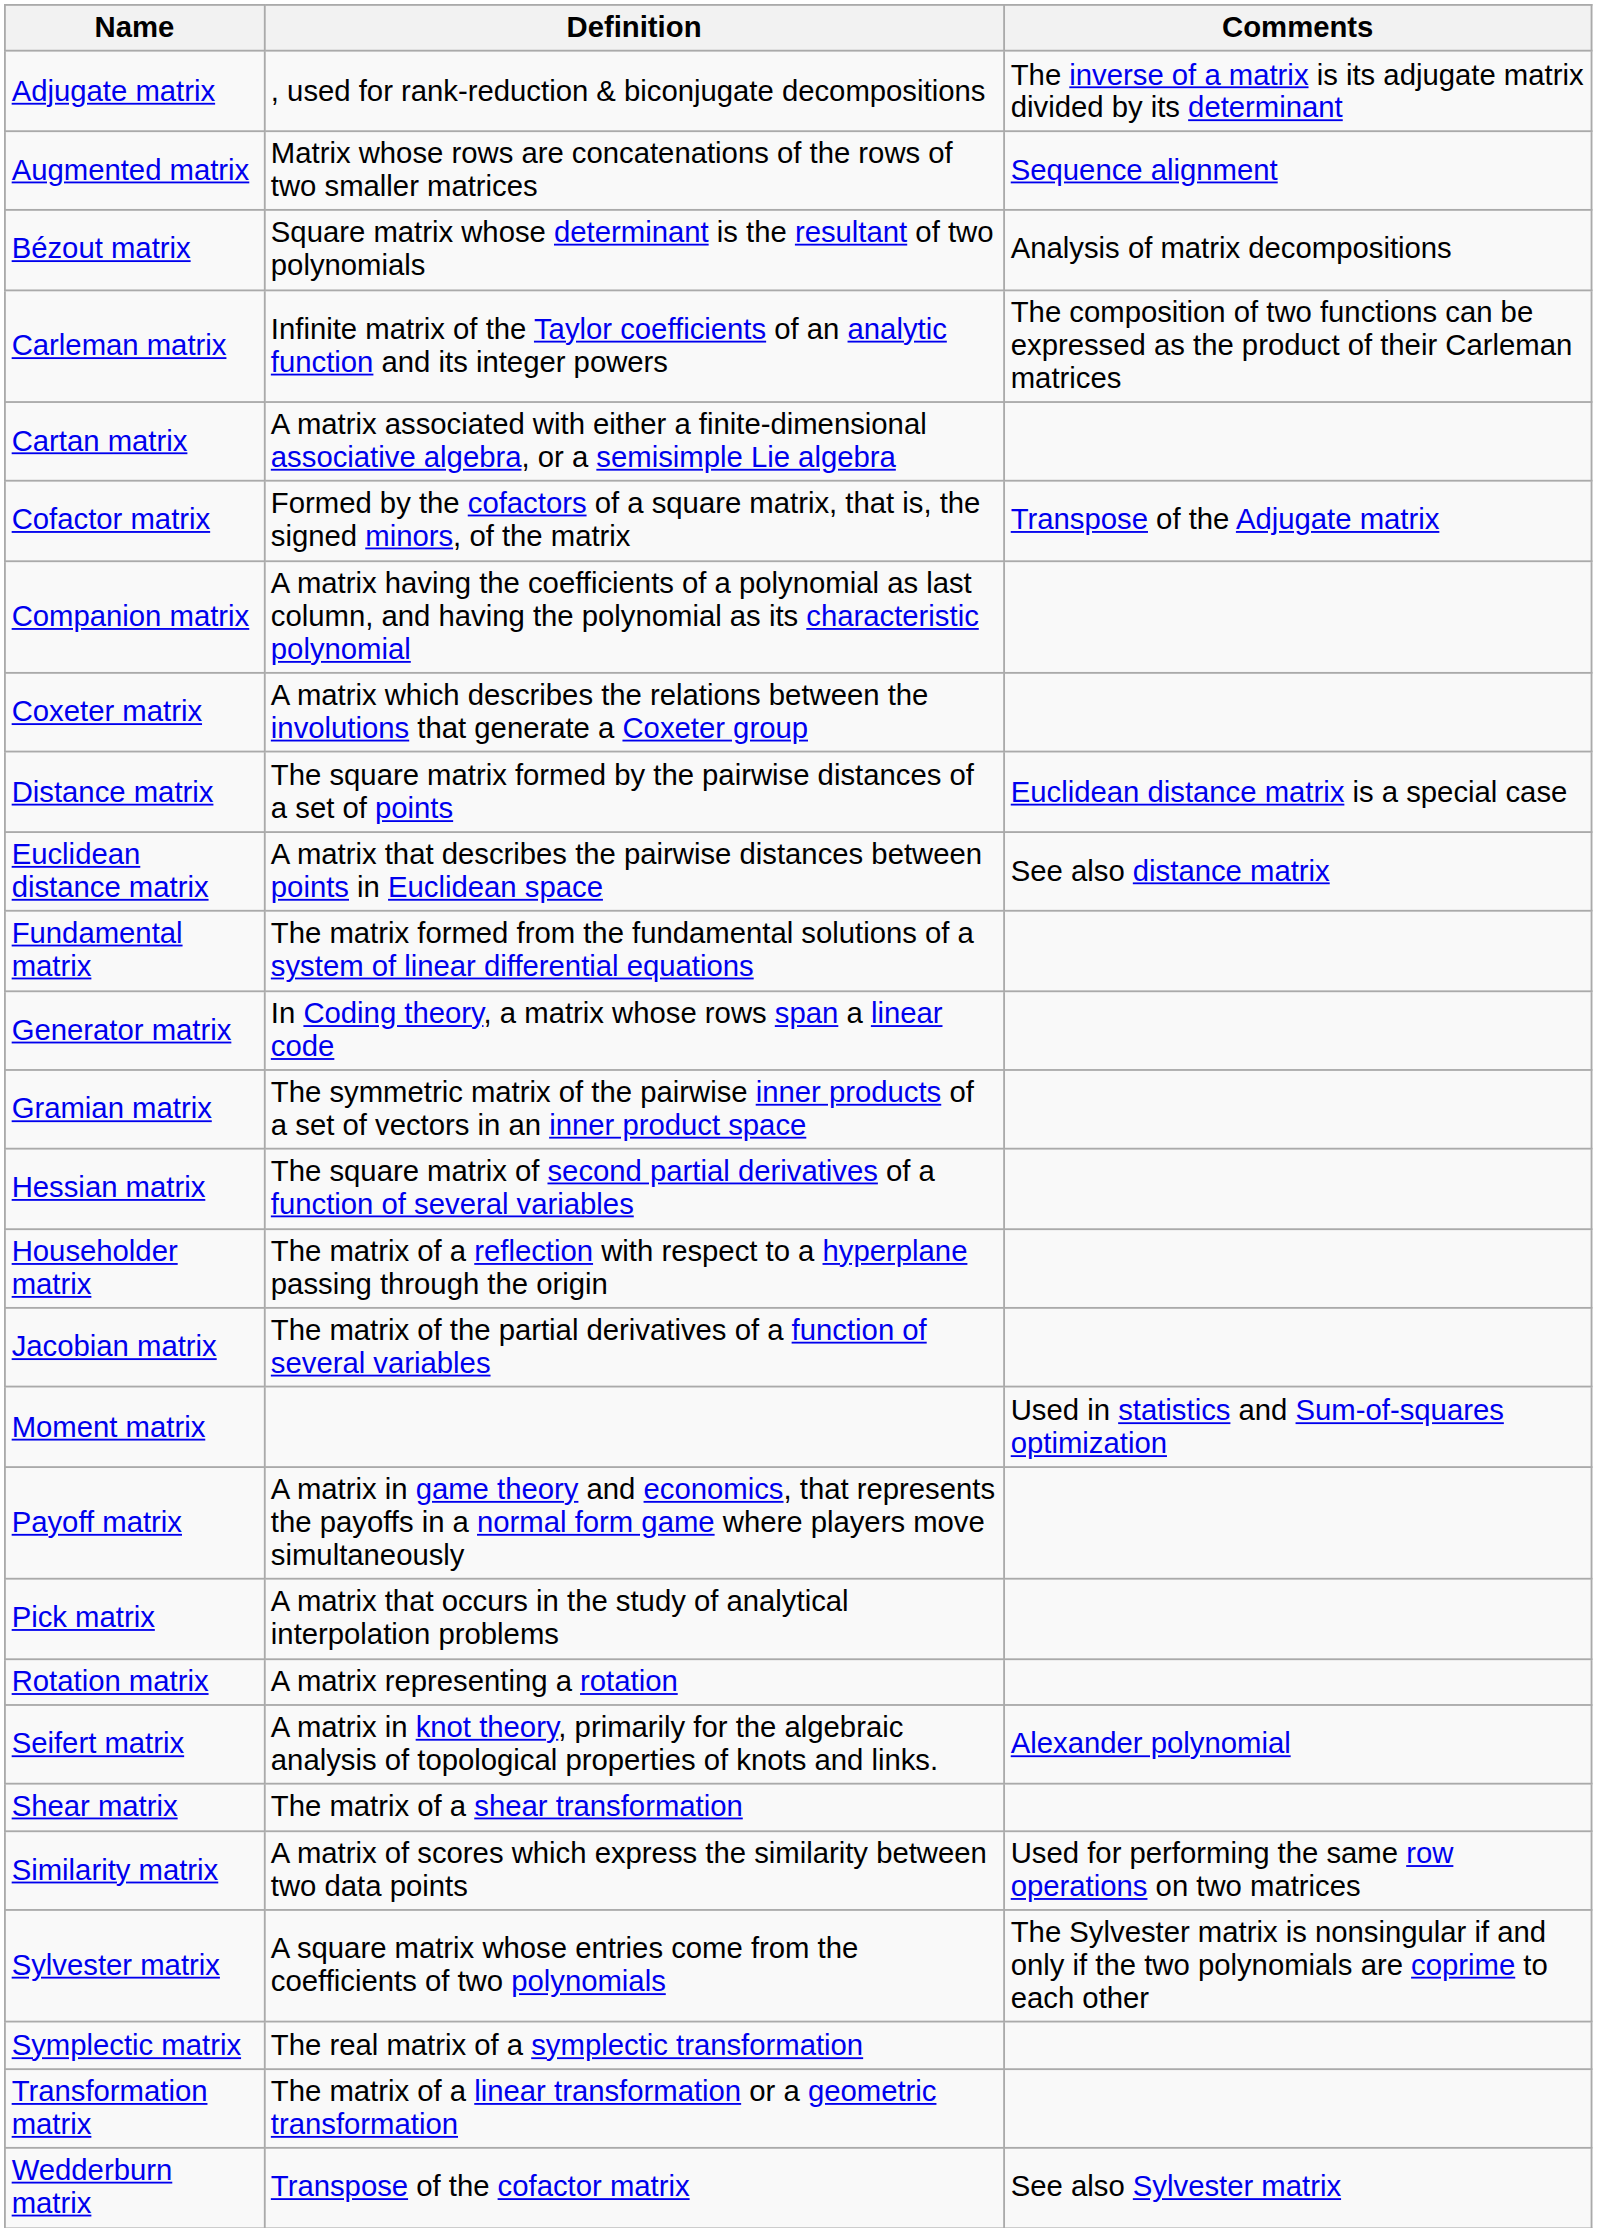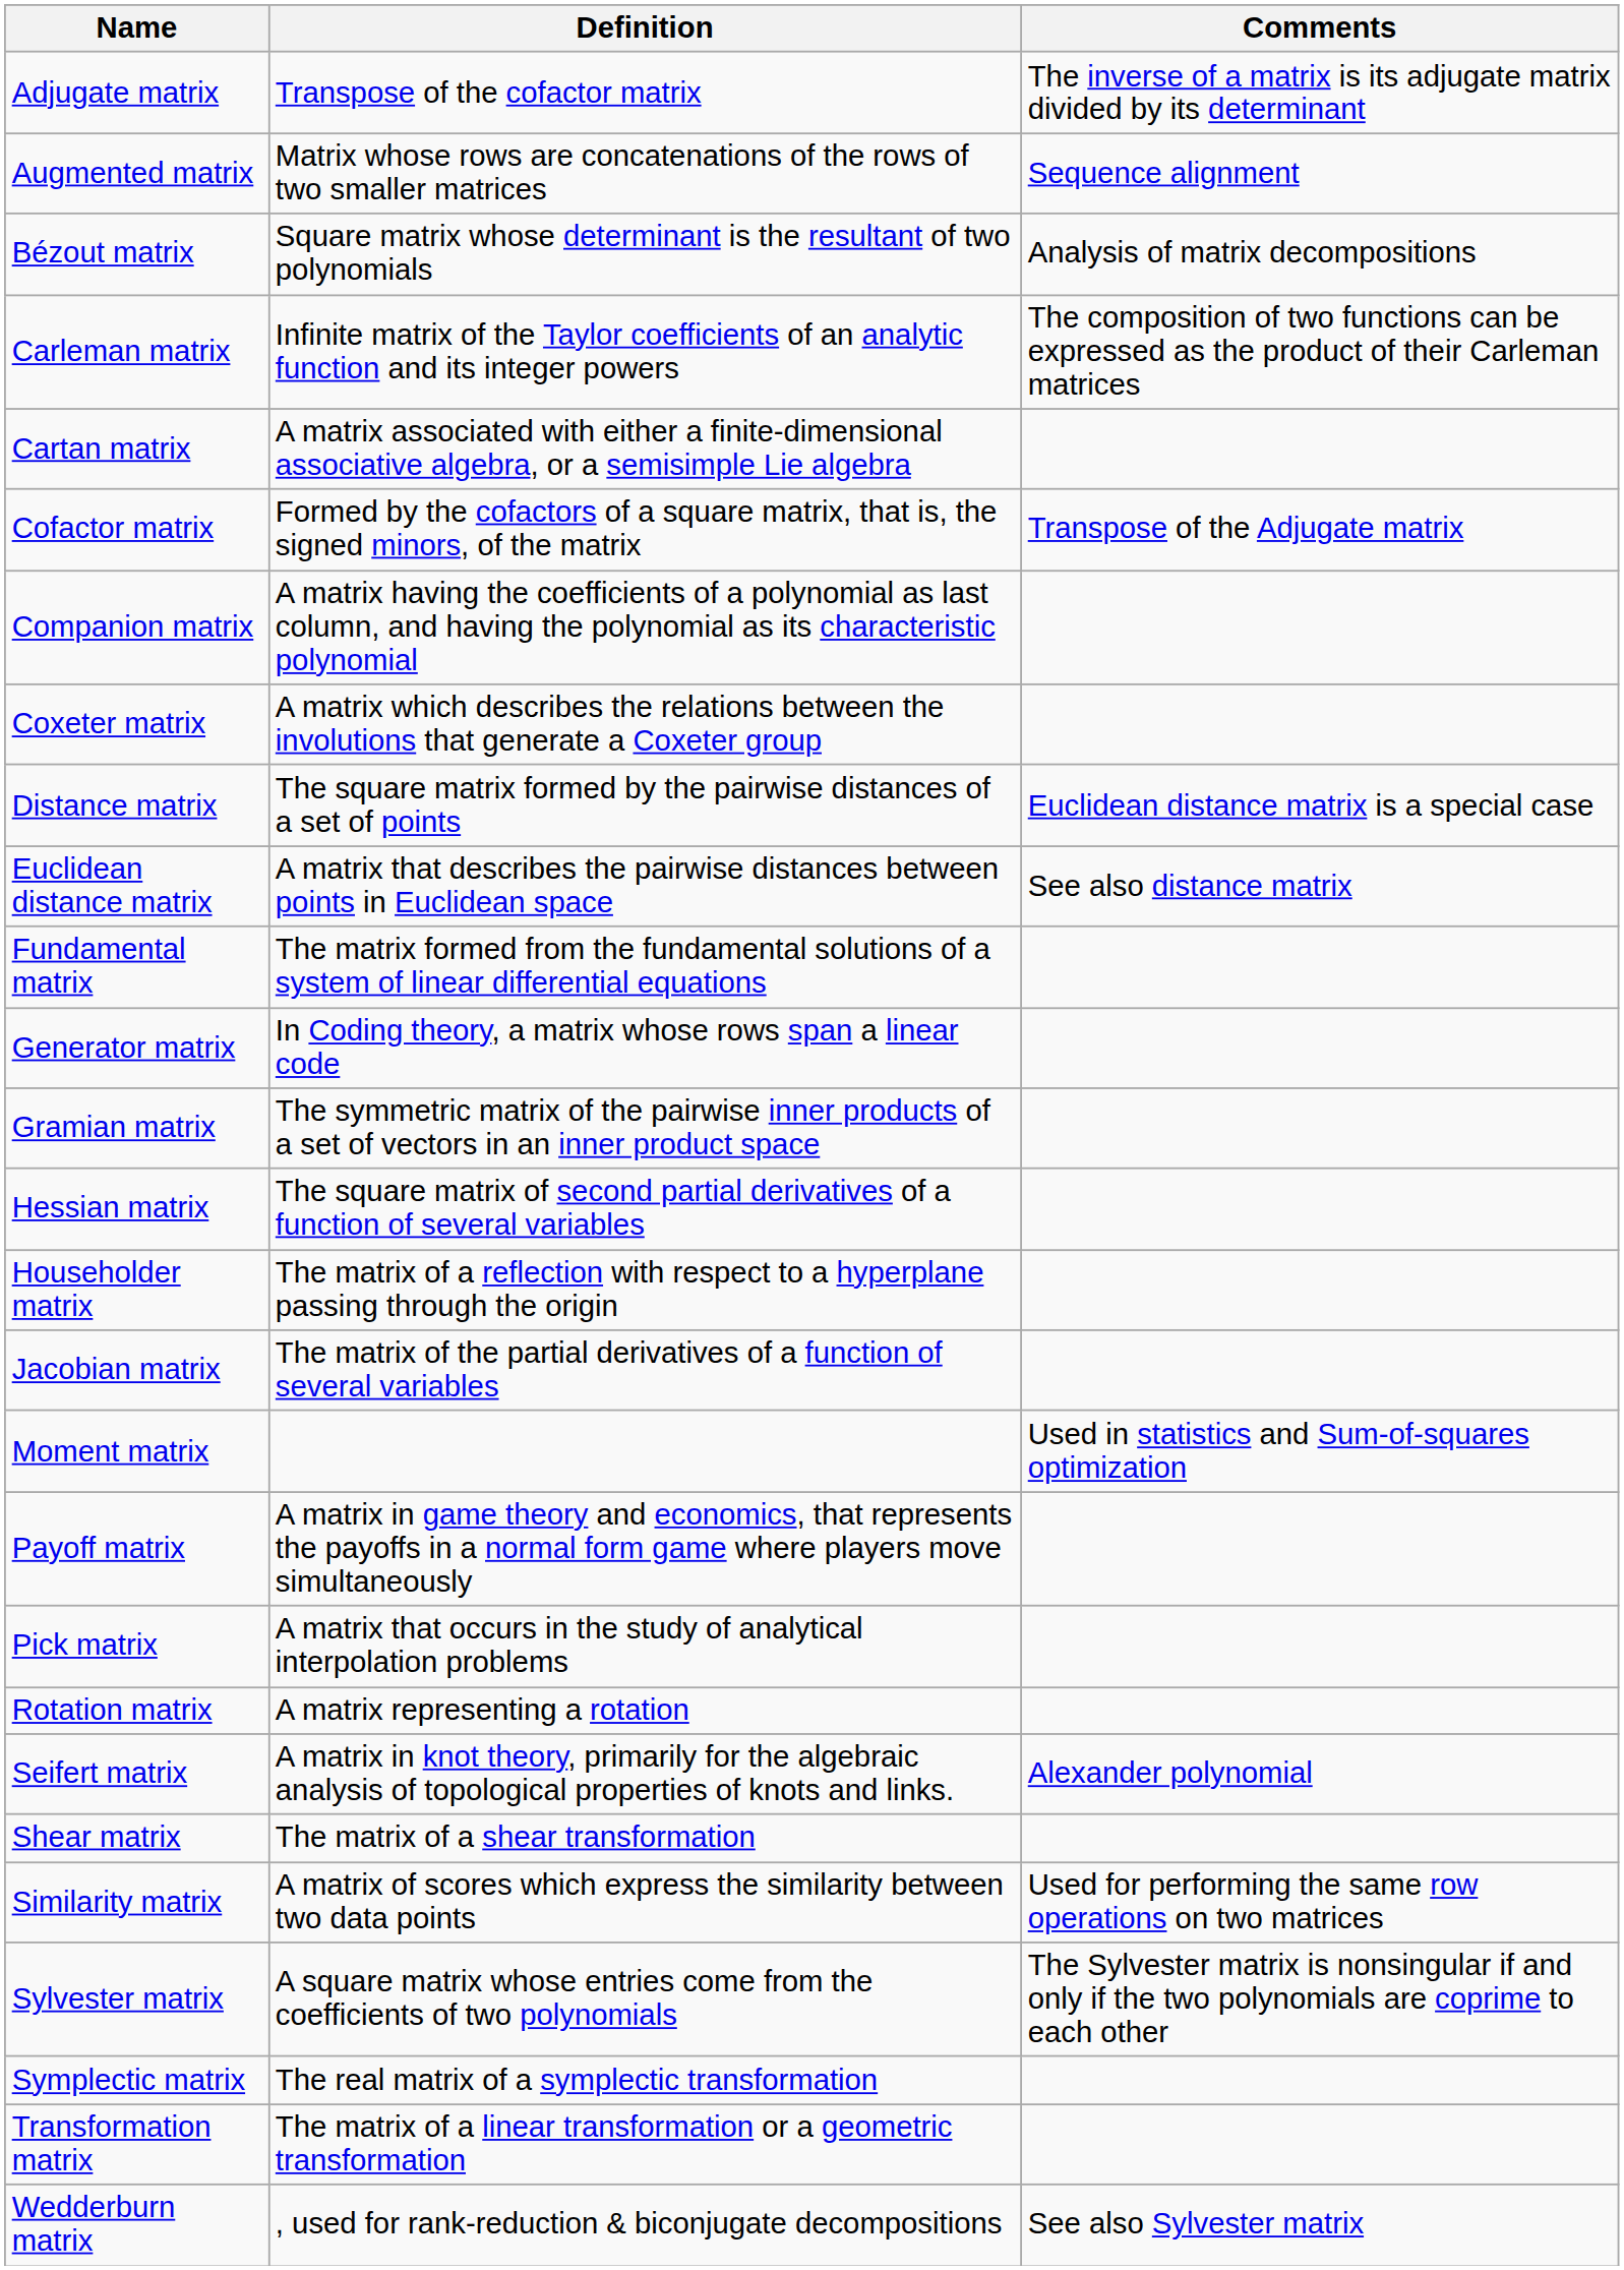 <table class="wikitable sortable">
 <tr>
 <th>Name</th>
 <th>Definition</th>
 <th>Comments</th>
 </tr>
 <tr>
 <td><a href='#'>Adjugate matrix</a></td>
-<td>, used for rank-reduction & biconjugate decompositions</td>
+<td><a href='#'>Transpose</a> of the <a href='#'>cofactor matrix</a></td>
 <td>The <a href='#'>inverse of a matrix</a> is its adjugate matrix divided by its <a href='#'>determinant</a></td>
 </tr>
 <tr>
 <td><a href='#'>Augmented matrix</a></td>
 <td>Matrix whose rows are concatenations of the rows of two smaller matrices</td>
 <td><a href='#'>Sequence alignment</a></td>
 </tr>
 <tr>
 <td><a href='#'>Bézout matrix</a></td>
 <td>Square matrix whose <a href='#'>determinant</a> is the <a href='#'>resultant</a> of two polynomials</td>
 <td>Analysis of matrix decompositions</td>
 </tr>
 <tr>
 <td><a href='#'>Carleman matrix</a></td>
 <td>Infinite matrix of the <a href='#'>Taylor coefficients</a> of an <a href='#'>analytic function</a> and its integer powers</td>
 <td>The composition of two functions can be expressed as the product of their Carleman matrices</td>
 </tr>
 <tr>
 <td><a href='#'>Cartan matrix</a></td>
 <td>A matrix associated with either a finite-dimensional <a href='#'>associative algebra</a>, or a <a href='#'>semisimple Lie algebra</a></td>
 <td></td>
 </tr>
 <tr>
 <td><a href='#'>Cofactor matrix</a></td>
 <td>Formed by the <a href='#'>cofactors</a> of a square matrix, that is, the signed <a href='#'>minors</a>, of the matrix</td>
 <td><a href='#'>Transpose</a> of the <a href='#'>Adjugate matrix</a></td>
 </tr>
 <tr>
 <td><a href='#'>Companion matrix</a></td>
 <td>A matrix having the coefficients of a polynomial as last column, and having the polynomial as its <a href='#'>characteristic polynomial</a></td>
 <td></td>
 </tr>
 <tr>
 <td><a href='#'>Coxeter matrix</a></td>
 <td>A matrix which describes the relations between the <a href='#'>involutions</a> that generate a <a href='#'>Coxeter group</a></td>
 <td></td>
 </tr>
 <tr>
 <td><a href='#'>Distance matrix</a></td>
 <td>The square matrix formed by the pairwise distances of a set of <a href='#'>points</a></td>
 <td><a href='#'>Euclidean distance matrix</a> is a special case</td>
 </tr>
 <tr>
 <td><a href='#'>Euclidean distance matrix</a></td>
 <td>A matrix that describes the pairwise distances between <a href='#'>points</a> in <a href='#'>Euclidean space</a></td>
 <td>See also <a href='#'>distance matrix</a></td>
 </tr>
 <tr>
 <td><a href='#'>Fundamental matrix</a></td>
 <td>The matrix formed from the fundamental solutions of a <a href='#'>system of linear differential equations</a></td>
 <td></td>
 </tr>
 <tr>
 <td><a href='#'>Generator matrix</a></td>
 <td>In <a href='#'>Coding theory</a>, a matrix whose rows <a href='#'>span</a> a <a href='#'>linear code</a></td>
 <td></td>
 </tr>
 <tr>
 <td><a href='#'>Gramian matrix</a></td>
 <td>The symmetric matrix of the pairwise <a href='#'>inner products</a> of a set of vectors in an <a href='#'>inner product space</a></td>
 <td></td>
 </tr>
 <tr>
 <td><a href='#'>Hessian matrix</a></td>
 <td>The square matrix of <a href='#'>second partial derivatives</a> of a <a href='#'>function of several variables</a></td>
 <td></td>
 </tr>
 <tr>
 <td><a href='#'>Householder matrix</a></td>
 <td>The matrix of a <a href='#'>reflection</a> with respect to a <a href='#'>hyperplane</a> passing through the origin</td>
 <td></td>
 </tr>
 <tr>
 <td><a href='#'>Jacobian matrix</a></td>
 <td>The matrix of the partial derivatives of a <a href='#'>function of several variables</a></td>
 <td></td>
 </tr>
 <tr>
 <td><a href='#'>Moment matrix</a></td>
 <td></td>
 <td>Used in <a href='#'>statistics</a> and <a href='#'>Sum-of-squares optimization</a></td>
 </tr>
 <tr>
 <td><a href='#'>Payoff matrix</a></td>
 <td>A matrix in <a href='#'>game theory</a> and <a href='#'>economics</a>, that represents the payoffs in a <a href='#'>normal form game</a> where players move simultaneously</td>
 <td></td>
 </tr>
 <tr>
 <td><a href='#'>Pick matrix</a></td>
 <td>A matrix that occurs in the study of analytical interpolation problems</td>
 <td></td>
 </tr>
 <tr>
 <td><a href='#'>Rotation matrix</a></td>
 <td>A matrix representing a <a href='#'>rotation</a></td>
 <td></td>
 </tr>
 <tr>
 <td><a href='#'>Seifert matrix</a></td>
 <td>A matrix in <a href='#'>knot theory</a>, primarily for the algebraic analysis of topological properties of knots and links.</td>
 <td><a href='#'>Alexander polynomial</a></td>
 </tr>
 <tr>
 <td><a href='#'>Shear matrix</a></td>
 <td>The matrix of a <a href='#'>shear transformation</a></td>
 <td></td>
 </tr>
 <tr>
 <td><a href='#'>Similarity matrix</a></td>
 <td>A matrix of scores which express the similarity between two data points</td>
 <td>Used for performing the same <a href='#'>row operations</a> on two matrices</td>
 </tr>
 <tr>
 <td><a href='#'>Sylvester matrix</a></td>
 <td>A square matrix whose entries come from the coefficients of two <a href='#'>polynomials</a></td>
 <td>The Sylvester matrix is nonsingular if and only if the two polynomials are <a href='#'>coprime</a> to each other</td>
 </tr>
 <tr>
 <td><a href='#'>Symplectic matrix</a></td>
 <td>The real matrix of a <a href='#'>symplectic transformation</a></td>
 <td></td>
 </tr>
 <tr>
 <td><a href='#'>Transformation matrix</a></td>
 <td>The matrix of a <a href='#'>linear transformation</a> or a <a href='#'>geometric transformation</a></td>
 <td></td>
 </tr>
 <tr>
 <td><a href='#'>Wedderburn matrix</a></td>
-<td><a href='#'>Transpose</a> of the <a href='#'>cofactor matrix</a></td>
+<td>, used for rank-reduction & biconjugate decompositions</td>
 <td>See also <a href='#'>Sylvester matrix</a></td>
 </tr>
 </table>
